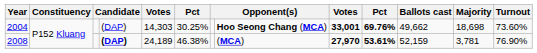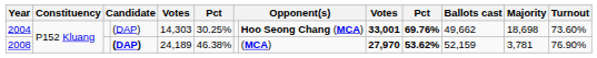 <table class="wikitable" style="margin:0.5em ; font-size:95%">
 <tr>
 <th>Year</th>
 <th>Constituency</th>
 <th colspan=2>Candidate</th>
 <th>Votes</th>
 <th>Pct</th>
 <th colspan=2>Opponent(s)</th>
 <th>Votes</th>
 <th>Pct</th>
 <th>Ballots cast</th>
 <th>Majority</th>
 <th>Turnout</th>
 </tr>
 <tr>
 <td><a href='#'>2004</a></td>
 <td rowspan=2>P152 <a href='#'>Kluang</a></td>
 <td></td>
 <td> (<a href='#'>DAP</a>)</td>
 <td align="right">14,303</td>
 <td>30.25%</td>
 <td></td>
 <td><strong>Hoo Seong Chang</strong> (<a href='#'><strong>MCA</strong></a>)</td>
 <td align="right"><strong>33,001</strong></td>
 <td><strong>69.76%</strong></td>
 <td>49,662</td>
 <td>18,698</td>
 <td>73.60%</td>
 </tr>
 <tr>
 <td><a href='#'>2008</a></td>
 <td></td>
 <td><strong> (<a href='#'>DAP</a>)</strong></td>
 <td align="right">24,189</td>
 <td>46.38%</td>
 <td></td>
 <td> (<a href='#'><strong>MCA</strong></a>)</td>
 <td align="right"><strong>27,970</strong></td>
-<td><strong>53.61%</strong></td>
+<td><strong>53.62%</strong></td>
 <td>52,159</td>
 <td>3,781</td>
 <td>76.90%</td>
 </tr>
 </table>
